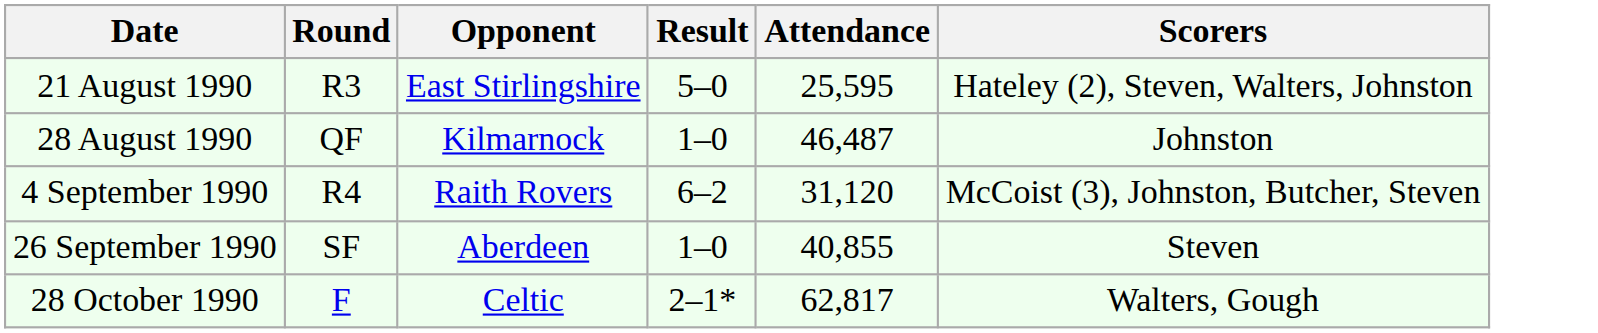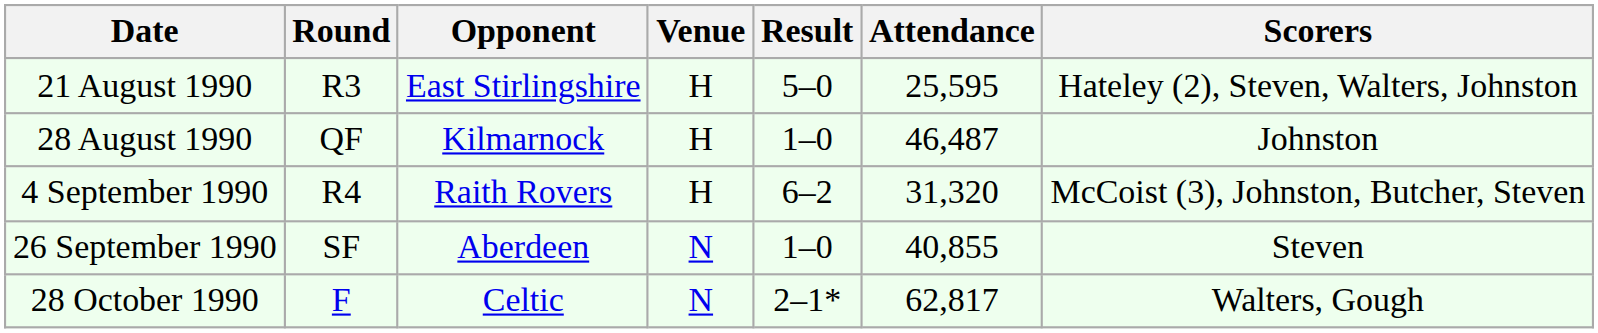 <table class="wikitable sortable" style="font-size:100%; text-align:center">
 <tr>
 <th>Date</th>
 <th>Round</th>
 <th>Opponent</th>
+<th>Venue</th>
 <th>Result</th>
 <th>Attendance</th>
 <th>Scorers</th>
 </tr>
 <tr bgcolor = "#EEFFEE">
 <td>21 August 1990</td>
 <td>R3</td>
 <td><a href='#'>East Stirlingshire</a></td>
+<td>H</td>
 <td>5–0</td>
 <td>25,595</td>
 <td>Hateley (2), Steven, Walters, Johnston</td>
 </tr>
 <tr bgcolor = "#EEFFEE">
 <td>28 August 1990</td>
 <td>QF</td>
 <td><a href='#'>Kilmarnock</a></td>
+<td>H</td>
 <td>1–0</td>
 <td>46,487</td>
 <td>Johnston</td>
 </tr>
 <tr bgcolor = "#EEFFEE">
 <td>4 September 1990</td>
 <td>R4</td>
 <td><a href='#'>Raith Rovers</a></td>
+<td>H</td>
 <td>6–2</td>
-<td>31,120</td>
+<td>31,320</td>
 <td>McCoist (3), Johnston, Butcher, Steven</td>
 </tr>
 <tr bgcolor = "#EEFFEE">
 <td>26 September 1990</td>
 <td>SF</td>
 <td><a href='#'>Aberdeen</a></td>
+<td><a href='#'>N</a></td>
 <td>1–0</td>
 <td>40,855</td>
 <td>Steven</td>
 </tr>
 <tr bgcolor = "#EEFFEE">
 <td>28 October 1990</td>
 <td><a href='#'>F</a></td>
 <td><a href='#'>Celtic</a></td>
+<td><a href='#'>N</a></td>
 <td>2–1*</td>
 <td>62,817</td>
 <td>Walters, Gough</td>
 </tr>
 </table>
